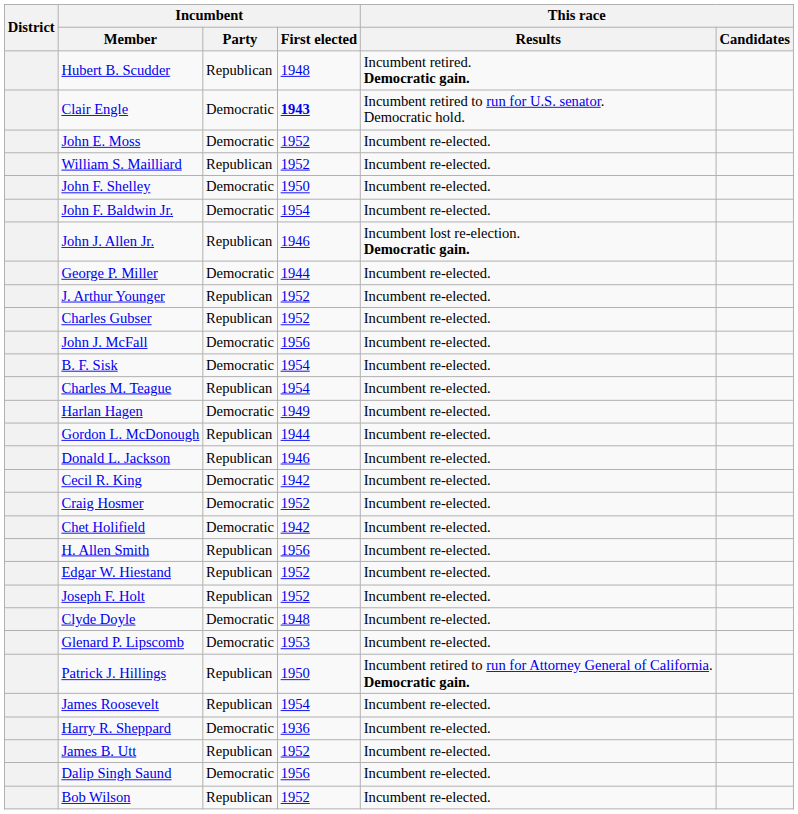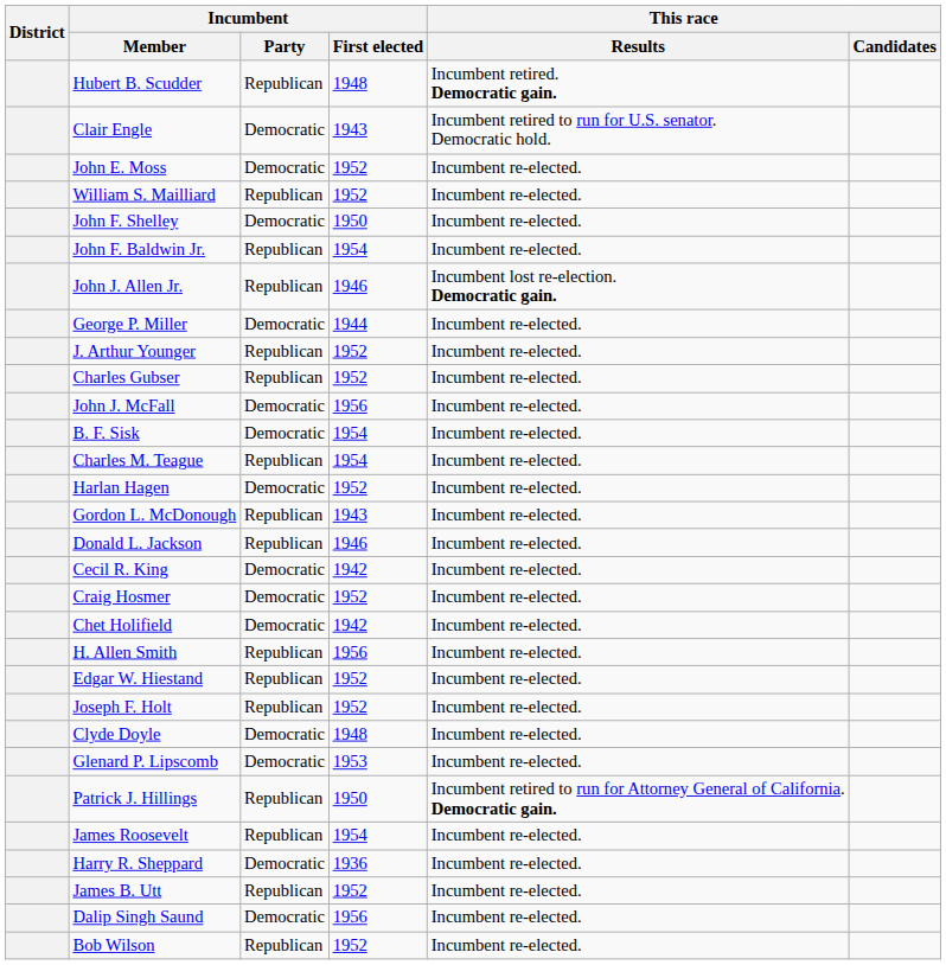 <table class=wikitable>
 <tr>
 <th rowspan=2>District</th>
 <th colspan=3>Incumbent</th>
 <th colspan=2>This race</th>
 </tr>
 <tr>
 <th>Member</th>
 <th>Party</th>
 <th>First elected</th>
 <th>Results</th>
 <th>Candidates</th>
 </tr>
 <tr>
 <th></th>
 <td><a href='#'>Hubert B. Scudder</a></td>
 <td>Republican</td>
 <td><a href='#'>1948</a></td>
 <td>Incumbent retired.<br><strong>Democratic gain.</strong></td>
 <td nowrap></td>
 </tr>
 <tr>
 <th></th>
 <td><a href='#'>Clair Engle</a></td>
 <td>Democratic</td>
-<td><strong><a href='#'>1943 </a></strong></td>
+<td><a href='#'>1943 </a></td>
 <td>Incumbent retired to <a href='#'>run for U.S. senator</a>.<br>Democratic hold.</td>
 <td nowrap></td>
 </tr>
 <tr>
 <th></th>
 <td><a href='#'>John E. Moss</a></td>
 <td>Democratic</td>
 <td><a href='#'>1952</a></td>
 <td>Incumbent re-elected.</td>
 <td nowrap></td>
 </tr>
 <tr>
 <th></th>
 <td><a href='#'>William S. Mailliard</a></td>
 <td>Republican</td>
 <td><a href='#'>1952</a></td>
 <td>Incumbent re-elected.</td>
 <td nowrap></td>
 </tr>
 <tr>
 <th></th>
 <td><a href='#'>John F. Shelley</a></td>
 <td>Democratic</td>
 <td><a href='#'>1950 </a></td>
 <td>Incumbent re-elected.</td>
 <td nowrap></td>
 </tr>
 <tr>
 <th></th>
 <td><a href='#'>John F. Baldwin Jr.</a></td>
-<td>Democratic</td>
+<td>Republican</td>
 <td><a href='#'>1954</a></td>
 <td>Incumbent re-elected.</td>
 <td nowrap></td>
 </tr>
 <tr>
 <th></th>
 <td><a href='#'>John J. Allen Jr.</a></td>
 <td>Republican</td>
 <td><a href='#'>1946</a></td>
 <td>Incumbent lost re-election.<br><strong>Democratic gain.</strong></td>
 <td nowrap></td>
 </tr>
 <tr>
 <th></th>
 <td><a href='#'>George P. Miller</a></td>
 <td>Democratic</td>
 <td><a href='#'>1944</a></td>
 <td>Incumbent re-elected.</td>
 <td nowrap></td>
 </tr>
 <tr>
 <th></th>
 <td><a href='#'>J. Arthur Younger</a></td>
 <td>Republican</td>
 <td><a href='#'>1952</a></td>
 <td>Incumbent re-elected.</td>
 <td nowrap></td>
 </tr>
 <tr>
 <th></th>
 <td><a href='#'>Charles Gubser</a></td>
 <td>Republican</td>
 <td><a href='#'>1952</a></td>
 <td>Incumbent re-elected.</td>
 <td nowrap></td>
 </tr>
 <tr>
 <th></th>
 <td><a href='#'>John J. McFall</a></td>
 <td>Democratic</td>
 <td><a href='#'>1956</a></td>
 <td>Incumbent re-elected.</td>
 <td nowrap></td>
 </tr>
 <tr>
 <th></th>
 <td><a href='#'>B. F. Sisk</a></td>
 <td>Democratic</td>
 <td><a href='#'>1954</a></td>
 <td>Incumbent re-elected.</td>
 <td nowrap></td>
 </tr>
 <tr>
 <th></th>
 <td><a href='#'>Charles M. Teague</a></td>
 <td>Republican</td>
 <td><a href='#'>1954</a></td>
 <td>Incumbent re-elected.</td>
 <td nowrap></td>
 </tr>
 <tr>
 <th></th>
 <td><a href='#'>Harlan Hagen</a></td>
 <td>Democratic</td>
-<td><a href='#'>1949</a></td>
+<td><a href='#'>1952</a></td>
 <td>Incumbent re-elected.</td>
 <td nowrap></td>
 </tr>
 <tr>
 <th></th>
 <td><a href='#'>Gordon L. McDonough</a></td>
 <td>Republican</td>
-<td><a href='#'>1944</a></td>
+<td><a href='#'>1943</a></td>
 <td>Incumbent re-elected.</td>
 <td nowrap></td>
 </tr>
 <tr>
 <th></th>
 <td><a href='#'>Donald L. Jackson</a></td>
 <td>Republican</td>
 <td><a href='#'>1946</a></td>
 <td>Incumbent re-elected.</td>
 <td nowrap></td>
 </tr>
 <tr>
 <th></th>
 <td><a href='#'>Cecil R. King</a></td>
 <td>Democratic</td>
 <td><a href='#'>1942</a></td>
 <td>Incumbent re-elected.</td>
 <td nowrap></td>
 </tr>
 <tr>
 <th></th>
 <td><a href='#'>Craig Hosmer</a></td>
 <td>Democratic</td>
 <td><a href='#'>1952</a></td>
 <td>Incumbent re-elected.</td>
 <td nowrap></td>
 </tr>
 <tr>
 <th></th>
 <td><a href='#'>Chet Holifield</a></td>
 <td>Democratic</td>
 <td><a href='#'>1942</a></td>
 <td>Incumbent re-elected.</td>
 <td nowrap></td>
 </tr>
 <tr>
 <th></th>
 <td><a href='#'>H. Allen Smith</a></td>
 <td>Republican</td>
 <td><a href='#'>1956</a></td>
 <td>Incumbent re-elected.</td>
 <td nowrap></td>
 </tr>
 <tr>
 <th></th>
 <td><a href='#'>Edgar W. Hiestand</a></td>
 <td>Republican</td>
 <td><a href='#'>1952</a></td>
 <td>Incumbent re-elected.</td>
 <td nowrap></td>
 </tr>
 <tr>
 <th></th>
 <td><a href='#'>Joseph F. Holt</a></td>
 <td>Republican</td>
 <td><a href='#'>1952</a></td>
 <td>Incumbent re-elected.</td>
 <td nowrap></td>
 </tr>
 <tr>
 <th></th>
 <td><a href='#'>Clyde Doyle</a></td>
 <td>Democratic</td>
 <td><a href='#'>1948</a></td>
 <td>Incumbent re-elected.</td>
 <td nowrap></td>
 </tr>
 <tr>
 <th></th>
 <td><a href='#'>Glenard P. Lipscomb</a></td>
 <td>Democratic</td>
 <td><a href='#'>1953 </a></td>
 <td>Incumbent re-elected.</td>
 <td nowrap></td>
 </tr>
 <tr>
 <th></th>
 <td><a href='#'>Patrick J. Hillings</a></td>
 <td>Republican</td>
 <td><a href='#'>1950</a></td>
 <td>Incumbent retired to <a href='#'>run for Attorney General of California</a>.<br><strong>Democratic gain.</strong></td>
 <td nowrap></td>
 </tr>
 <tr>
 <th></th>
 <td><a href='#'>James Roosevelt</a></td>
 <td>Republican</td>
 <td><a href='#'>1954</a></td>
 <td>Incumbent re-elected.</td>
 <td nowrap></td>
 </tr>
 <tr>
 <th></th>
 <td><a href='#'>Harry R. Sheppard</a></td>
 <td>Democratic</td>
 <td><a href='#'>1936</a></td>
 <td>Incumbent re-elected.</td>
 <td nowrap></td>
 </tr>
 <tr>
 <th></th>
 <td><a href='#'>James B. Utt</a></td>
 <td>Republican</td>
 <td><a href='#'>1952</a></td>
 <td>Incumbent re-elected.</td>
 <td nowrap></td>
 </tr>
 <tr>
 <th></th>
 <td><a href='#'>Dalip Singh Saund</a></td>
 <td>Democratic</td>
 <td><a href='#'>1956</a></td>
 <td>Incumbent re-elected.</td>
 <td nowrap></td>
 </tr>
 <tr>
 <th></th>
 <td><a href='#'>Bob Wilson</a></td>
 <td>Republican</td>
 <td><a href='#'>1952</a></td>
 <td>Incumbent re-elected.</td>
 <td nowrap></td>
 </tr>
 </table>
